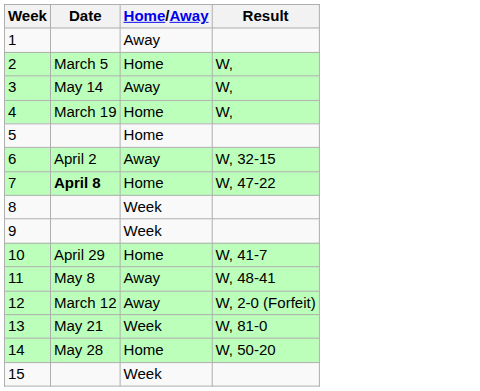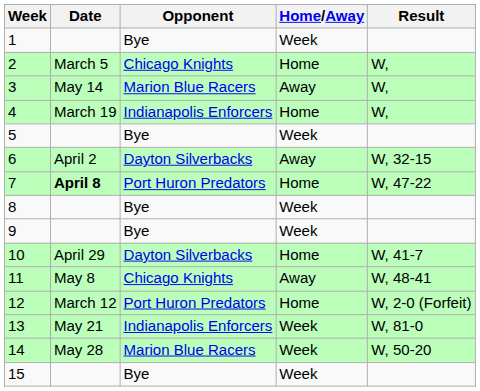 <table class="wikitable">
 <tr>
 <th>Week</th>
 <th>Date</th>
+<th>Opponent</th>
 <th><a href='#'>Home</a>/<a href='#'>Away</a></th>
 <th>Result</th>
 </tr>
 <tr>
 <td>1</td>
 <td></td>
-<td>Away</td>
+<td>Bye</td>
+<td>Week</td>
 <td></td>
 </tr>
 <tr bgcolor="#bbffbb">
 <td>2</td>
 <td>March 5</td>
+<td><a href='#'>Chicago Knights</a></td>
 <td>Home</td>
 <td>W, </td>
 </tr>
 <tr bgcolor="#bbffbb">
 <td>3</td>
 <td>May 14</td>
+<td><a href='#'>Marion Blue Racers</a></td>
 <td>Away</td>
 <td>W, </td>
 </tr>
 <tr bgcolor="#bbffbb">
 <td>4</td>
 <td>March 19</td>
+<td><a href='#'>Indianapolis Enforcers</a></td>
 <td>Home</td>
 <td>W, </td>
 </tr>
 <tr>
 <td>5</td>
 <td></td>
-<td>Home</td>
+<td>Bye</td>
+<td>Week</td>
 <td></td>
 </tr>
 <tr bgcolor="#bbffbb">
 <td>6</td>
 <td>April 2</td>
+<td><a href='#'>Dayton Silverbacks</a></td>
 <td>Away</td>
 <td>W, 32-15</td>
 </tr>
 <tr bgcolor="#bbffbb">
 <td>7</td>
 <td><strong>April 8</strong></td>
+<td><a href='#'>Port Huron Predators</a></td>
 <td>Home</td>
 <td>W, 47-22</td>
 </tr>
 <tr>
 <td>8</td>
 <td></td>
+<td>Bye</td>
 <td>Week</td>
 <td></td>
 </tr>
 <tr>
 <td>9</td>
 <td></td>
+<td>Bye</td>
 <td>Week</td>
 <td></td>
 </tr>
 <tr bgcolor="#bbffbb">
 <td>10</td>
 <td>April 29</td>
+<td><a href='#'>Dayton Silverbacks</a></td>
 <td>Home</td>
 <td>W, 41-7</td>
 </tr>
 <tr bgcolor="#bbffbb">
 <td>11</td>
 <td>May 8</td>
+<td><a href='#'>Chicago Knights</a></td>
 <td>Away</td>
 <td>W, 48-41</td>
 </tr>
 <tr bgcolor="#bbffbb">
 <td>12</td>
 <td>March 12</td>
-<td>Away</td>
+<td><a href='#'>Port Huron Predators</a></td>
+<td>Home</td>
 <td>W, 2-0 (Forfeit)</td>
 </tr>
 <tr bgcolor="#bbffbb">
 <td>13</td>
 <td>May 21</td>
+<td><a href='#'>Indianapolis Enforcers</a></td>
 <td>Week</td>
 <td>W, 81-0</td>
 </tr>
 <tr bgcolor="#bbffbb">
 <td>14</td>
 <td>May 28</td>
-<td>Home</td>
+<td><a href='#'>Marion Blue Racers</a></td>
+<td>Week</td>
 <td>W, 50-20</td>
 </tr>
 <tr>
 <td>15</td>
 <td></td>
+<td>Bye</td>
 <td>Week</td>
 <td></td>
 </tr>
 </table>
